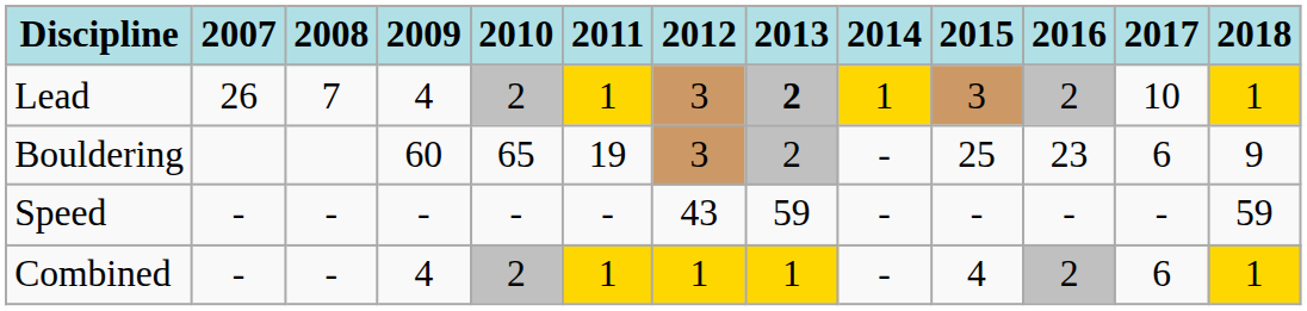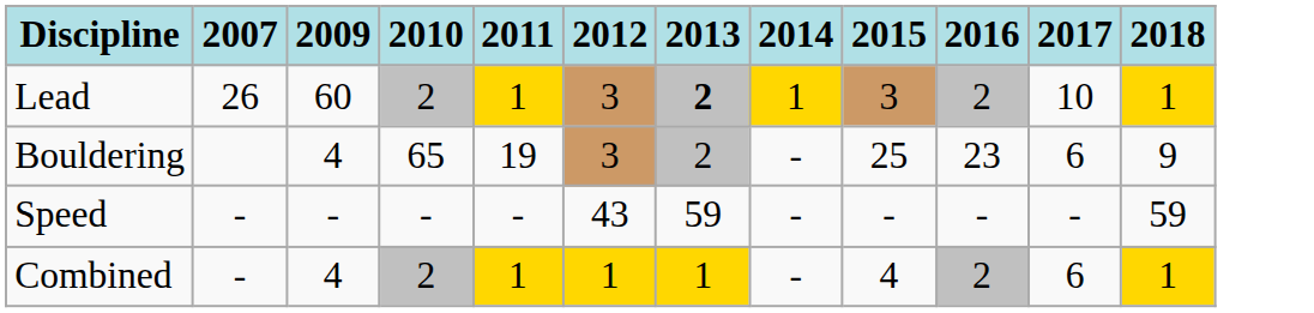 <table class="wikitable" style="text-align: center">
 <tr>
 <th style="background: #b0e0e6">Discipline</th>
 <th style="background: #b0e0e6">2007</th>
-<th style="background: #b0e0e6">2008</th>
 <th style="background: #b0e0e6">2009</th>
 <th style="background: #b0e0e6">2010</th>
 <th style="background: #b0e0e6">2011</th>
 <th style="background: #b0e0e6">2012</th>
 <th style="background: #b0e0e6">2013</th>
 <th style="background: #b0e0e6">2014</th>
 <th style="background: #b0e0e6">2015</th>
 <th style="background: #b0e0e6">2016</th>
 <th style="background: #b0e0e6">2017</th>
 <th style="background: #b0e0e6">2018</th>
 </tr>
 <tr>
 <td align="left">Lead</td>
 <td>26</td>
-<td>7</td>
-<td>4</td>
+<td>60</td>
 <td style="background: silver">2</td>
 <td style="background: gold">1</td>
 <td style="background: #cc9966">3</td>
 <td style="background: silver"><strong>2</strong></td>
 <td style="background: gold">1</td>
 <td style="background: #cc9966">3</td>
 <td style="background: silver">2</td>
 <td>10</td>
 <td style="background: gold">1</td>
 </tr>
 <tr>
 <td align="left">Bouldering</td>
 <td></td>
-<td></td>
-<td>60</td>
+<td>4</td>
 <td>65</td>
 <td>19</td>
 <td style="background: #cc9966">3</td>
 <td style="background: silver">2</td>
 <td>-</td>
 <td>25</td>
 <td>23</td>
 <td>6</td>
 <td>9</td>
 </tr>
 <tr>
 <td align="left">Speed</td>
 <td>-</td>
 <td>-</td>
 <td>-</td>
 <td>-</td>
-<td>-</td>
 <td>43</td>
 <td>59</td>
 <td>-</td>
 <td>-</td>
 <td>-</td>
 <td>-</td>
 <td>59</td>
 </tr>
 <tr>
 <td align="left">Combined</td>
-<td>-</td>
 <td>-</td>
 <td>4</td>
 <td style="background: silver">2</td>
 <td style="background: gold">1</td>
 <td style="background: gold">1</td>
 <td style="background: gold">1</td>
 <td>-</td>
 <td>4</td>
 <td style="background: silver">2</td>
 <td>6</td>
 <td style="background: gold">1</td>
 </tr>
 </table>
